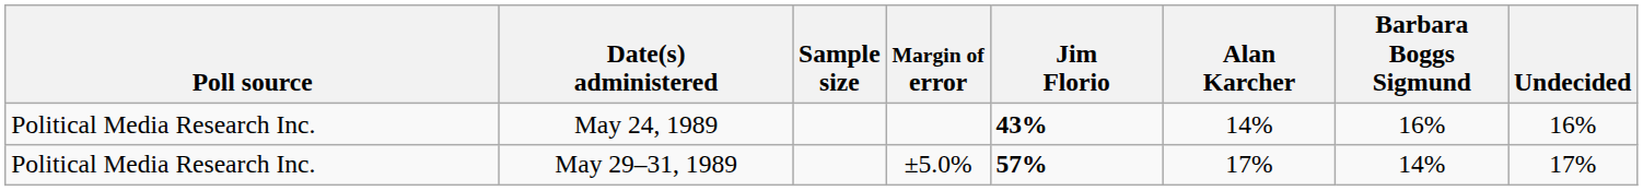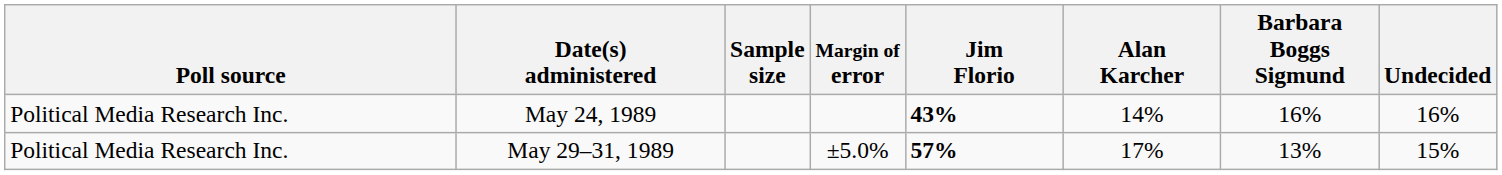 <table class="wikitable">
 <tr valign= bottom>
 <th style="width:300px;">Poll source</th>
 <th style="width:175px;">Date(s)<br>administered</th>
 <th class=small>Sample<br>size</th>
 <th><small>Margin of</small><br>error</th>
 <th style="width:100px;">Jim<br>Florio</th>
 <th style="width:100px;">Alan<br>Karcher</th>
 <th style="width:100px;">Barbara Boggs<br>Sigmund</th>
 <th style="width:40px;">Undecided</th>
 </tr>
 <tr>
 <td>Political Media Research Inc.</td>
 <td align=center>May 24, 1989</td>
 <td align=center></td>
 <td align=center></td>
 <td><strong>43%</strong></td>
 <td align=center>14%</td>
 <td align=center>16%</td>
 <td align=center>16%</td>
 </tr>
 <tr>
 <td>Political Media Research Inc.</td>
 <td align=center>May 29–31, 1989</td>
 <td align=center></td>
 <td align=center>±5.0%</td>
 <td><strong>57%</strong></td>
 <td align=center>17%</td>
-<td align=center>14%</td>
-<td align=center>17%</td>
+<td align=center>13%</td>
+<td align=center>15%</td>
 </tr>
 </table>
